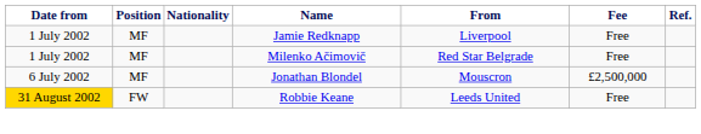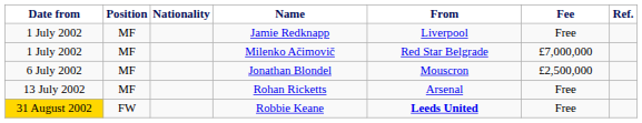 <table class="wikitable" style="text-align:center">
 <tr>
 <th style="background:#FFFFFF; color:#081159; width:125px;">Date from</th>
 <th style="background:#FFFFFF; color:#081159; width:50px;">Position</th>
 <th style="background:#FFFFFF; color:#081159; width:50px;">Nationality</th>
 <th style="background:#FFFFFF; color:#081159; width:200px;">Name</th>
 <th style="background:#FFFFFF; color:#081159; width:200px;">From</th>
 <th style="background:#FFFFFF; color:#081159; width:110px;">Fee</th>
 <th style="background:#FFFFFF; color:#081159; width:30px;">Ref.</th>
 </tr>
 <tr>
 <td>1 July 2002</td>
 <td>MF</td>
 <td></td>
 <td><a href='#'>Jamie Redknapp</a></td>
 <td> <a href='#'>Liverpool</a></td>
 <td>Free</td>
 <td></td>
 </tr>
 <tr>
 <td>1 July 2002</td>
 <td>MF</td>
 <td></td>
 <td><a href='#'>Milenko Ačimovič</a></td>
 <td> <a href='#'>Red Star Belgrade</a></td>
-<td>Free</td>
+<td>£7,000,000</td>
 <td></td>
 </tr>
 <tr>
 <td>6 July 2002</td>
 <td>MF</td>
 <td></td>
 <td><a href='#'>Jonathan Blondel</a></td>
 <td> <a href='#'>Mouscron</a></td>
 <td>£2,500,000</td>
 <td></td>
 </tr>
 <tr>
+<td>13 July 2002</td>
+<td>MF</td>
+<td></td>
+<td><a href='#'>Rohan Ricketts</a></td>
+<td> <a href='#'>Arsenal</a></td>
+<td>Free</td>
+<td></td>
+</tr>
+<tr>
 <td style="background: gold;">31 August 2002</td>
 <td>FW</td>
 <td></td>
 <td><a href='#'>Robbie Keane</a></td>
-<td> <a href='#'>Leeds United</a></td>
+<td><strong> <a href='#'>Leeds United</a></strong></td>
 <td>Free</td>
 <td></td>
 </tr>
 </table>
